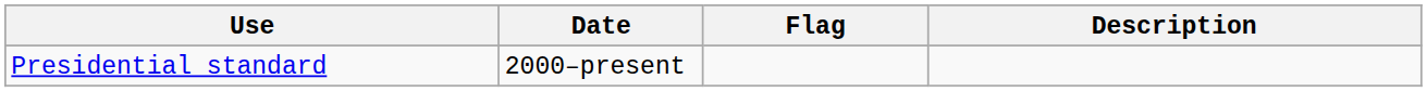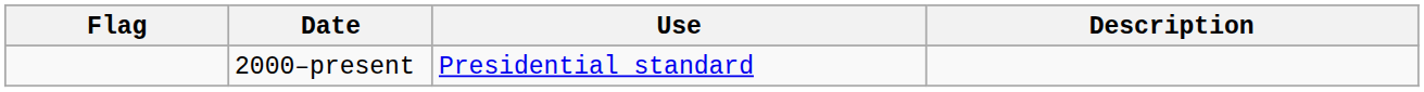 <table class="wikitable">
 <tr>
+<th width="110">Flag</th>
+<th width="100">Date</th>
 <th width="250">Use</th>
-<th width="100">Date</th>
-<th width="110">Flag</th>
 <th width="250">Description</th>
 </tr>
 <tr>
+<td></td>
+<td>2000–present</td>
 <td><a href='#'>Presidential standard</a></td>
-<td>2000–present</td>
-<td></td>
 <td></td>
 </tr>
 </table>
